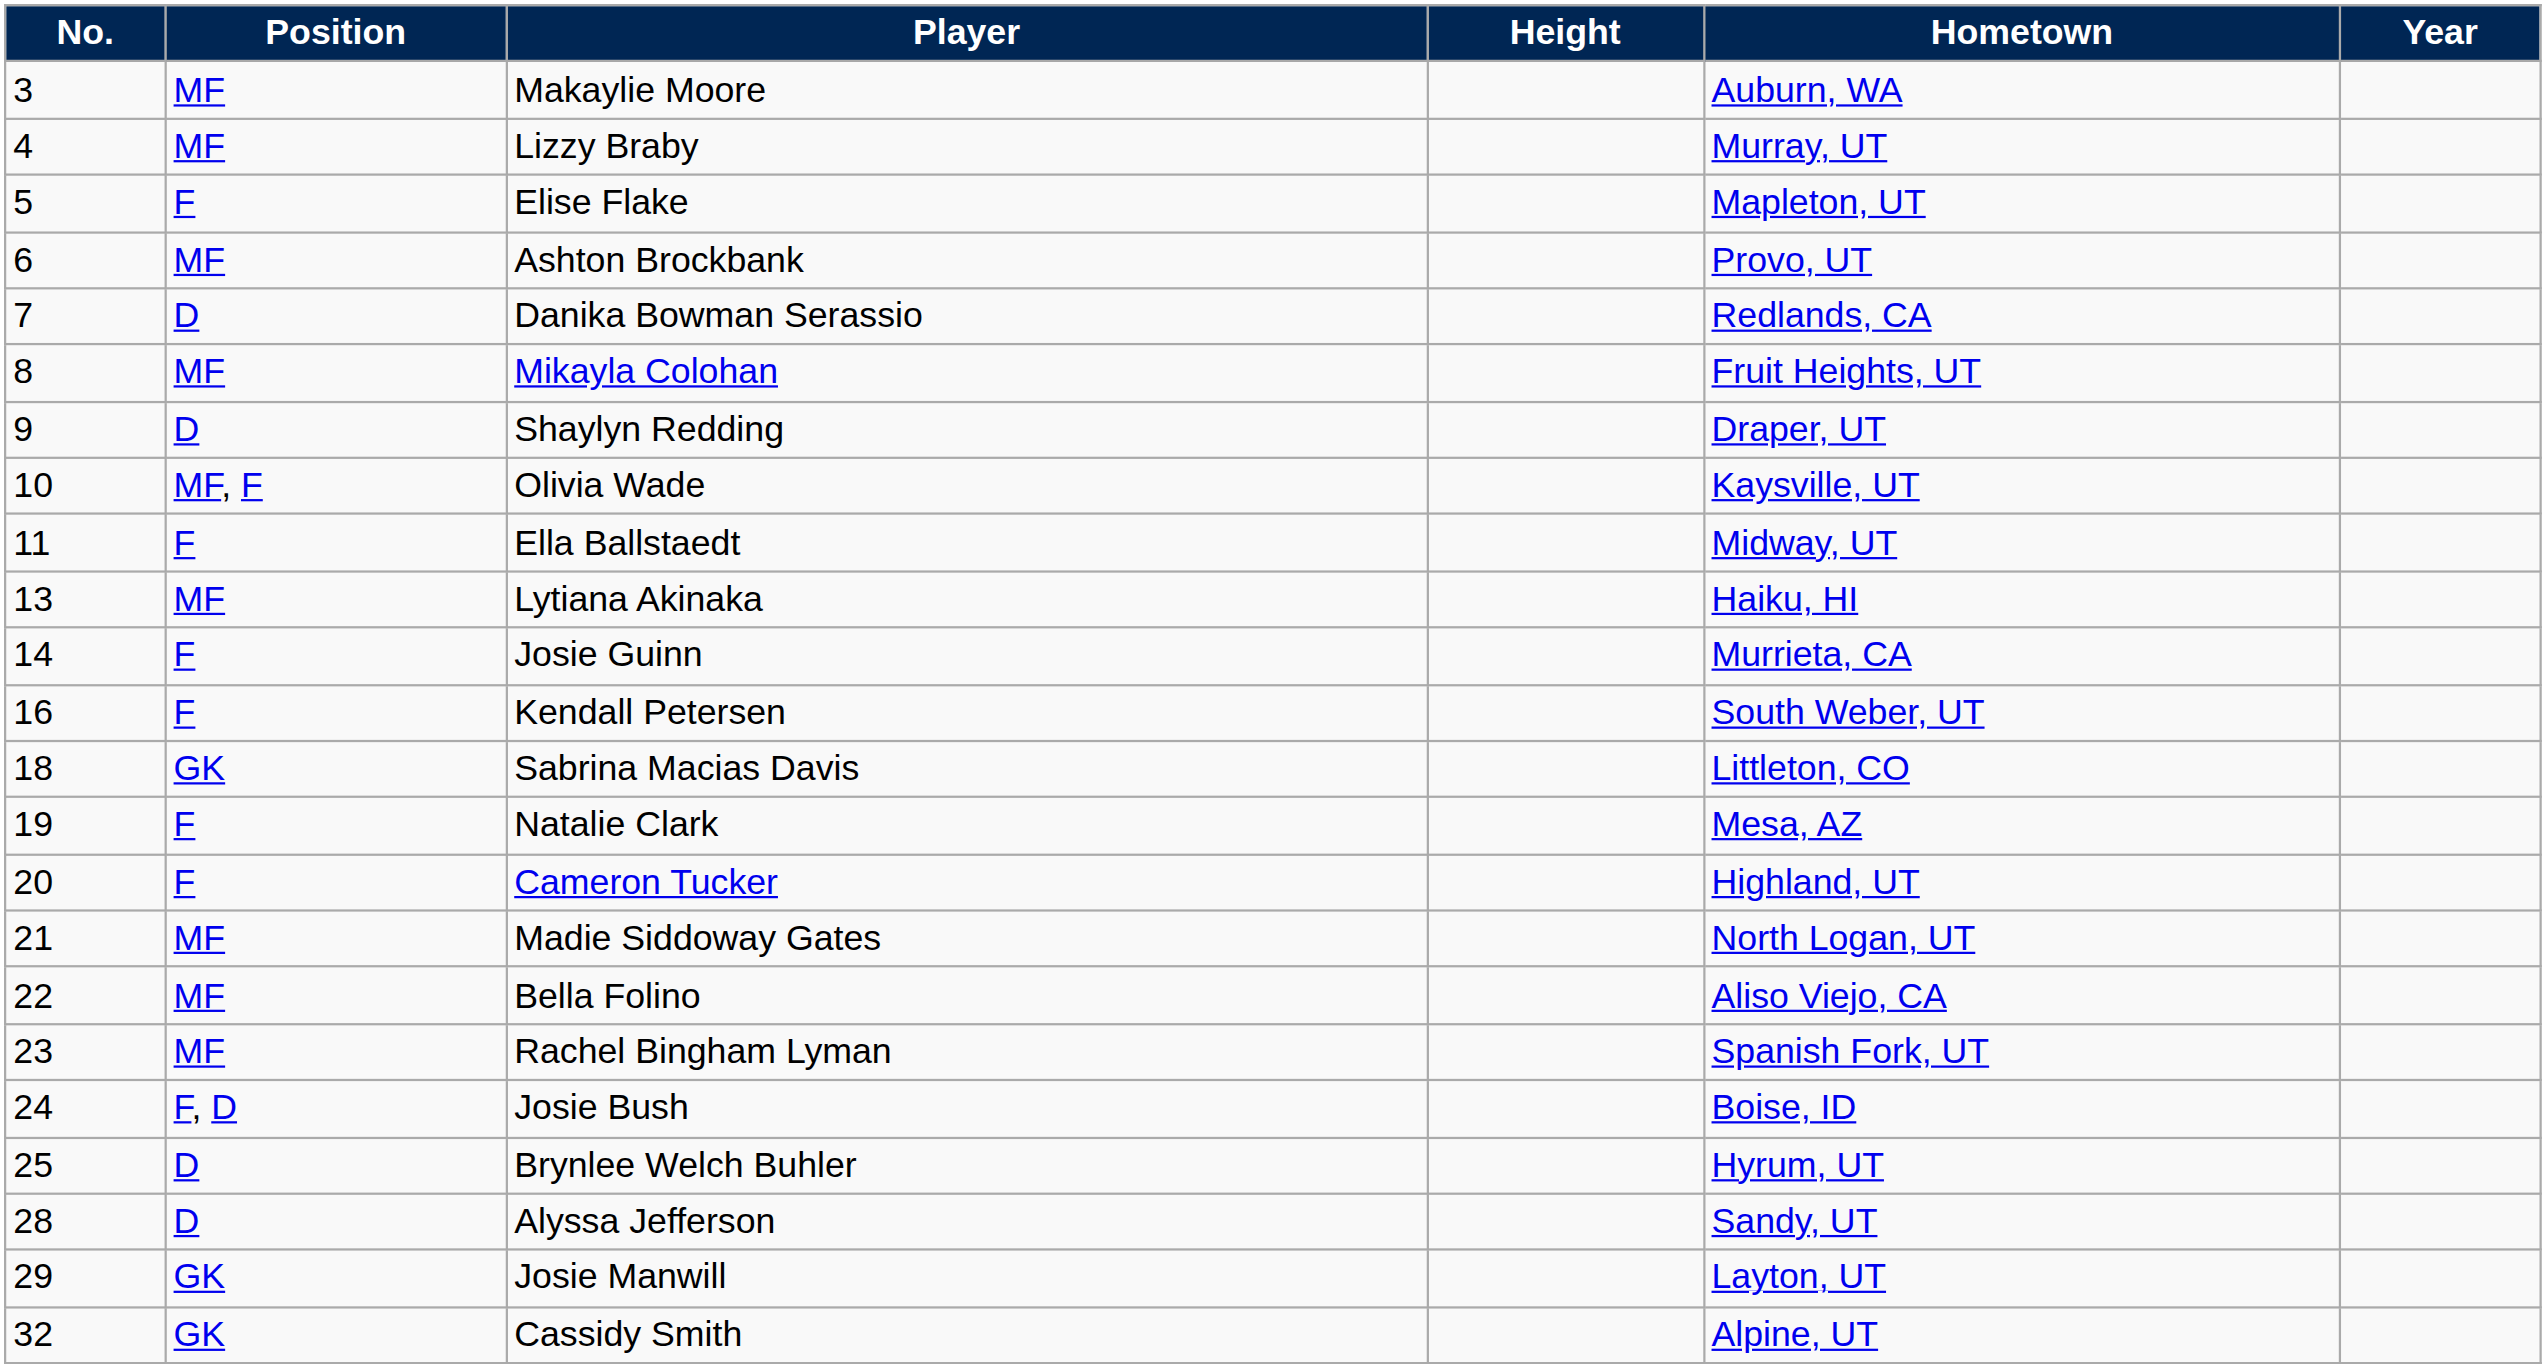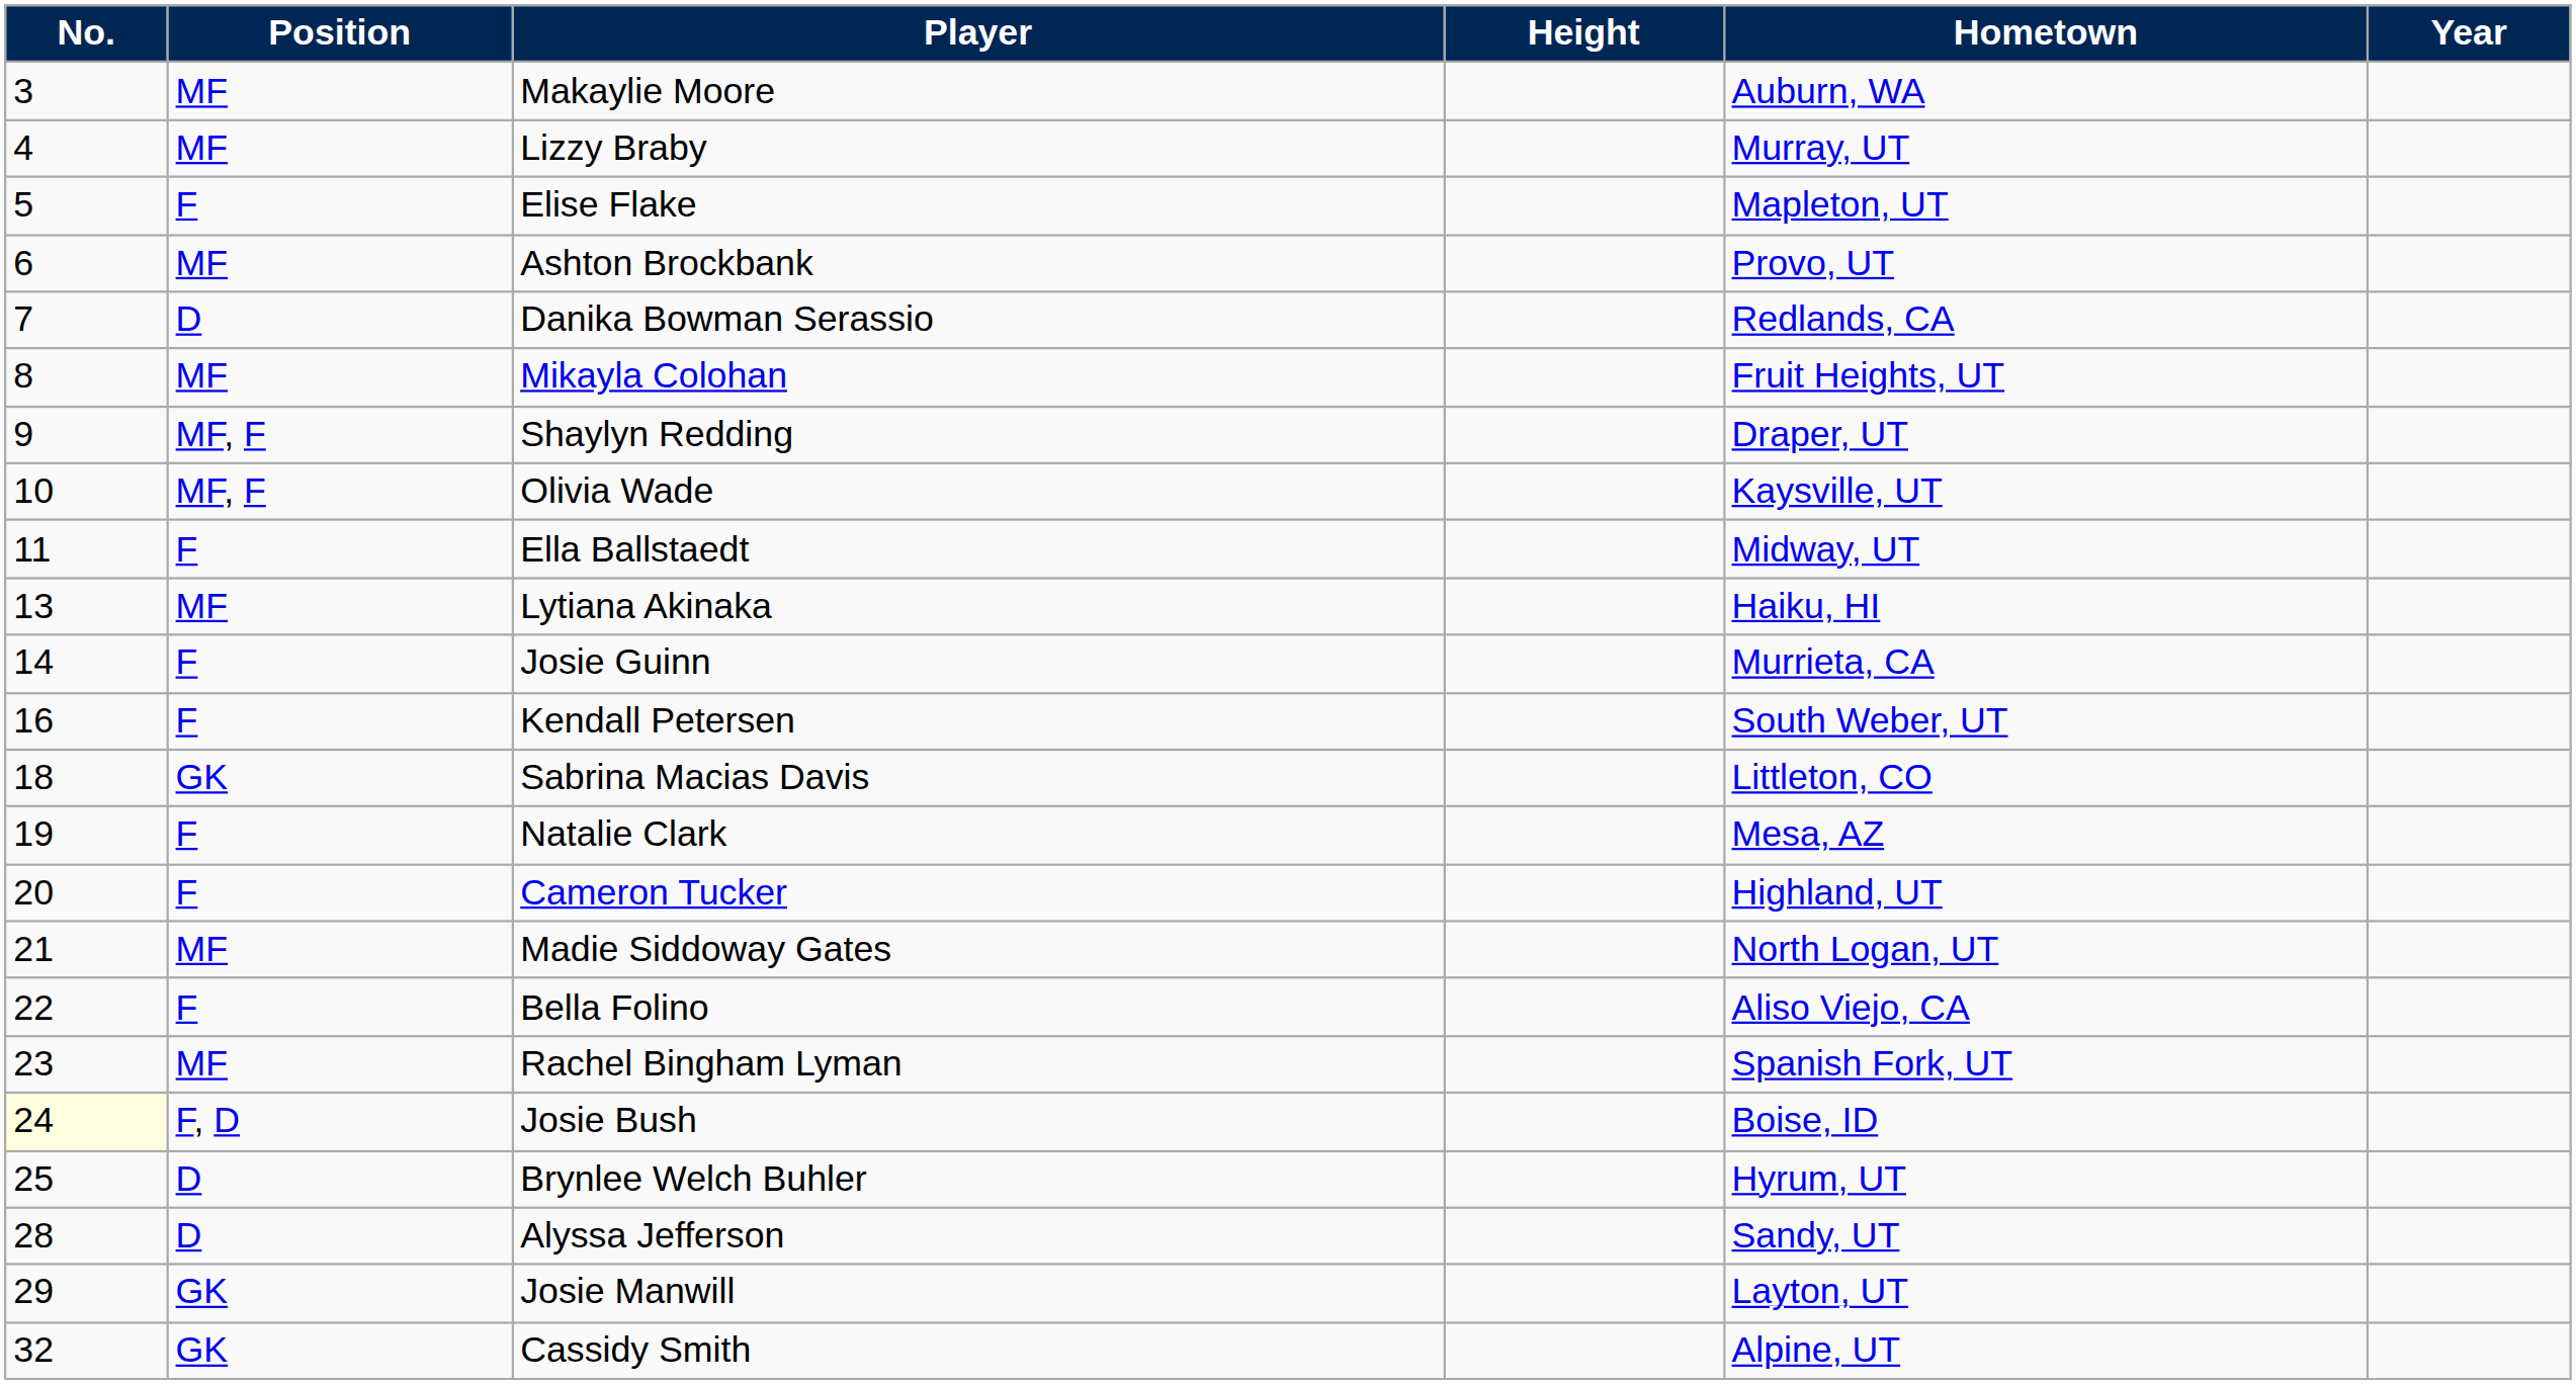 <table class="wikitable sortable" style="width:90%">
 <tr>
 <th style="background:#002654; color:white;" scope="col">No.</th>
 <th style="background:#002654; color:white;" scope="col">Position</th>
 <th style="background:#002654; color:white;" scope="col">Player</th>
 <th style="background:#002654; color:white;" scope="col">Height</th>
 <th style="background:#002654; color:white;" scope="col">Hometown</th>
 <th style="background:#002654; color:white;" scope="col">Year</th>
 </tr>
 <tr>
 <td>3</td>
 <td><a href='#'>MF</a></td>
 <td>Makaylie Moore</td>
 <td></td>
 <td><a href='#'>Auburn, WA</a></td>
 <td></td>
 </tr>
 <tr>
 <td>4</td>
 <td><a href='#'>MF</a></td>
 <td>Lizzy Braby</td>
 <td></td>
 <td><a href='#'>Murray, UT</a></td>
 <td></td>
 </tr>
 <tr>
 <td>5</td>
 <td><a href='#'>F</a></td>
 <td>Elise Flake</td>
 <td></td>
 <td><a href='#'>Mapleton, UT</a></td>
 <td></td>
 </tr>
 <tr>
 <td>6</td>
 <td><a href='#'>MF</a></td>
 <td>Ashton Brockbank</td>
 <td></td>
 <td><a href='#'>Provo, UT</a></td>
 <td></td>
 </tr>
 <tr>
 <td>7</td>
 <td><a href='#'>D</a></td>
 <td>Danika Bowman Serassio</td>
 <td></td>
 <td><a href='#'>Redlands, CA</a></td>
 <td></td>
 </tr>
 <tr>
 <td>8</td>
 <td><a href='#'>MF</a></td>
 <td><a href='#'>Mikayla Colohan</a></td>
 <td></td>
 <td><a href='#'>Fruit Heights, UT</a></td>
 <td></td>
 </tr>
 <tr>
 <td>9</td>
-<td><a href='#'>D</a></td>
+<td><a href='#'>MF</a>, <a href='#'>F</a></td>
 <td>Shaylyn Redding</td>
 <td></td>
 <td><a href='#'>Draper, UT</a></td>
 <td></td>
 </tr>
 <tr>
 <td>10</td>
 <td><a href='#'>MF</a>, <a href='#'>F</a></td>
 <td>Olivia Wade</td>
 <td></td>
 <td><a href='#'>Kaysville, UT</a></td>
 <td></td>
 </tr>
 <tr>
 <td>11</td>
 <td><a href='#'>F</a></td>
 <td>Ella Ballstaedt</td>
 <td></td>
 <td><a href='#'>Midway, UT</a></td>
 <td></td>
 </tr>
 <tr>
 <td>13</td>
 <td><a href='#'>MF</a></td>
 <td>Lytiana Akinaka</td>
 <td></td>
 <td><a href='#'>Haiku, HI</a></td>
 <td></td>
 </tr>
 <tr>
 <td>14</td>
 <td><a href='#'>F</a></td>
 <td>Josie Guinn</td>
 <td></td>
 <td><a href='#'>Murrieta, CA</a></td>
 <td></td>
 </tr>
 <tr>
 <td>16</td>
 <td><a href='#'>F</a></td>
 <td>Kendall Petersen</td>
 <td></td>
 <td><a href='#'>South Weber, UT</a></td>
 <td></td>
 </tr>
 <tr>
 <td>18</td>
 <td><a href='#'>GK</a></td>
 <td>Sabrina Macias Davis</td>
 <td></td>
 <td><a href='#'>Littleton, CO</a></td>
 <td></td>
 </tr>
 <tr>
 <td>19</td>
 <td><a href='#'>F</a></td>
 <td>Natalie Clark</td>
 <td></td>
 <td><a href='#'>Mesa, AZ</a></td>
 <td></td>
 </tr>
 <tr>
 <td>20</td>
 <td><a href='#'>F</a></td>
 <td><a href='#'>Cameron Tucker</a></td>
 <td></td>
 <td><a href='#'>Highland, UT</a></td>
 <td></td>
 </tr>
 <tr>
 <td>21</td>
 <td><a href='#'>MF</a></td>
 <td>Madie Siddoway Gates</td>
 <td></td>
 <td><a href='#'>North Logan, UT</a></td>
 <td></td>
 </tr>
 <tr>
 <td>22</td>
-<td><a href='#'>MF</a></td>
+<td><a href='#'>F</a></td>
 <td>Bella Folino</td>
 <td></td>
 <td><a href='#'>Aliso Viejo, CA</a></td>
 <td></td>
 </tr>
 <tr>
 <td>23</td>
 <td><a href='#'>MF</a></td>
 <td>Rachel Bingham Lyman</td>
 <td></td>
 <td><a href='#'>Spanish Fork, UT</a></td>
 <td></td>
 </tr>
 <tr>
-<td>24</td>
+<td style="background: lightyellow;">24</td>
 <td><a href='#'>F</a>, <a href='#'>D</a></td>
 <td>Josie Bush</td>
 <td></td>
 <td><a href='#'>Boise, ID</a></td>
 <td></td>
 </tr>
 <tr>
 <td>25</td>
 <td><a href='#'>D</a></td>
 <td>Brynlee Welch Buhler</td>
 <td></td>
 <td><a href='#'>Hyrum, UT</a></td>
 <td></td>
 </tr>
 <tr>
 <td>28</td>
 <td><a href='#'>D</a></td>
 <td>Alyssa Jefferson</td>
 <td></td>
 <td><a href='#'>Sandy, UT</a></td>
 <td></td>
 </tr>
 <tr>
 <td>29</td>
 <td><a href='#'>GK</a></td>
 <td>Josie Manwill</td>
 <td></td>
 <td><a href='#'>Layton, UT</a></td>
 <td></td>
 </tr>
 <tr>
 <td>32</td>
 <td><a href='#'>GK</a></td>
 <td>Cassidy Smith</td>
 <td></td>
 <td><a href='#'>Alpine, UT</a></td>
 <td></td>
 </tr>
 <tr>
 </tr>
 </table>
